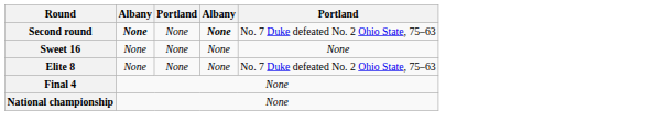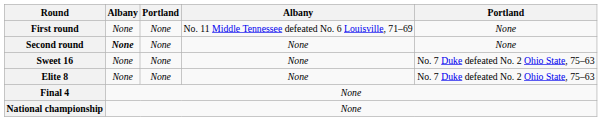 <table class="wikitable" style="text-align:left; font-size: 95%;">
 <tr>
 <th scope="col">Round</th>
 <th scope="col">Albany</th>
 <th scope="col">Portland</th>
 <th scope="col">Albany</th>
 <th scope="col">Portland</th>
 </tr>
 <tr align=center>
+<th scope="row">First round</th>
+<td><em>None</em></td>
+<td><em>None</em></td>
+<td align=left>No. 11 <a href='#'>Middle Tennessee</a> defeated No. 6 <a href='#'>Louisville</a>, 71–69</td>
+<td><em>None</em></td>
+</tr>
+<tr align=center>
 <th scope="row">Second round</th>
 <td><strong><em>None</em></strong></td>
 <td><em>None</em></td>
-<td><strong><em>None</em></strong></td>
-<td align=left>No. 7 <a href='#'>Duke</a> defeated No. 2 <a href='#'>Ohio State</a>, 75–63</td>
+<td><em>None</em></td>
+<td><em>None</em></td>
 </tr>
 <tr align=center>
 <th scope="row">Sweet 16</th>
 <td><em>None</em></td>
 <td><em>None</em></td>
 <td><em>None</em></td>
-<td><em>None</em></td>
+<td align=left>No. 7 <a href='#'>Duke</a> defeated No. 2 <a href='#'>Ohio State</a>, 75–63</td>
 </tr>
 <tr align=center>
 <th scope="row">Elite 8</th>
 <td><em>None</em></td>
 <td><em>None</em></td>
 <td><em>None</em></td>
 <td align=left>No. 7 <a href='#'>Duke</a> defeated No. 2 <a href='#'>Ohio State</a>, 75–63</td>
 </tr>
 <tr>
 <th scope="row">Final 4</th>
 <td colspan=4 align=center><em>None</em></td>
 </tr>
 <tr>
 <th scope="row">National championship</th>
 <td colspan=4 align=center><em>None</em></td>
 </tr>
 </table>
